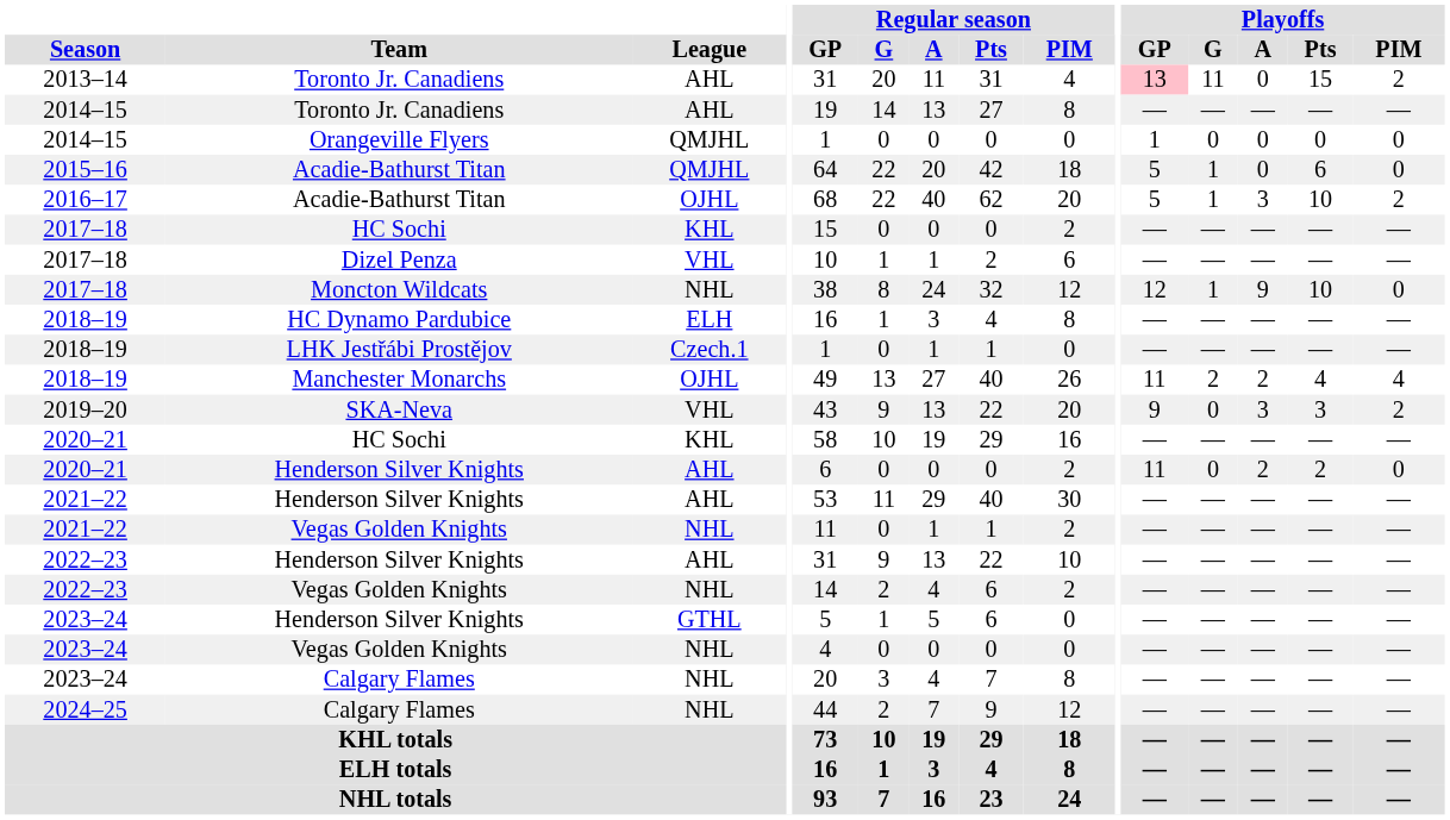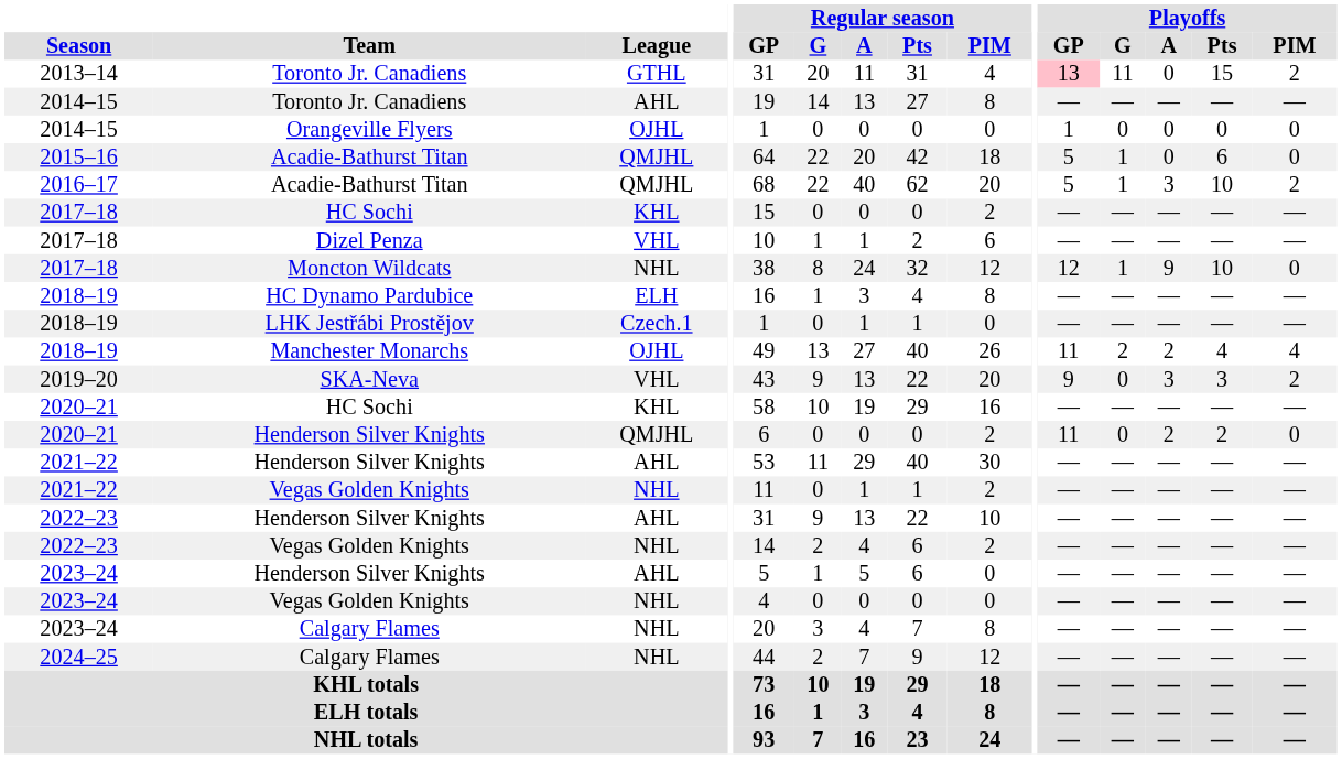 <table border="0" cellpadding="1" cellspacing="0" style="text-align:center; width:60em;">
 <tr bgcolor="#e0e0e0">
 <th colspan="3" bgcolor="#ffffff"></th>
 <th rowspan="99" bgcolor="#ffffff"></th>
 <th colspan="5"><a href='#'>Regular season</a></th>
 <th rowspan="99" bgcolor="#ffffff"></th>
 <th colspan="5"><a href='#'>Playoffs</a></th>
 </tr>
 <tr bgcolor="#e0e0e0">
 <th><a href='#'>Season</a></th>
 <th>Team</th>
 <th>League</th>
 <th>GP</th>
 <th><a href='#'>G</a></th>
 <th><a href='#'>A</a></th>
 <th><a href='#'>Pts</a></th>
 <th><a href='#'>PIM</a></th>
 <th>GP</th>
 <th>G</th>
 <th>A</th>
 <th>Pts</th>
 <th>PIM</th>
 </tr>
 <tr>
 <td>2013–14</td>
 <td><a href='#'>Toronto Jr. Canadiens</a></td>
-<td>AHL</td>
+<td><a href='#'>GTHL</a></td>
 <td>31</td>
 <td>20</td>
 <td>11</td>
 <td>31</td>
 <td>4</td>
 <td style="background: pink;">13</td>
 <td>11</td>
 <td>0</td>
 <td>15</td>
 <td>2</td>
 </tr>
 <tr bgcolor="#f0f0f0">
 <td>2014–15</td>
 <td>Toronto Jr. Canadiens</td>
 <td>AHL</td>
 <td>19</td>
 <td>14</td>
 <td>13</td>
 <td>27</td>
 <td>8</td>
 <td>—</td>
 <td>—</td>
 <td>—</td>
 <td>—</td>
 <td>—</td>
 </tr>
 <tr>
 <td>2014–15</td>
 <td><a href='#'>Orangeville Flyers</a></td>
-<td>QMJHL</td>
+<td><a href='#'>OJHL</a></td>
 <td>1</td>
 <td>0</td>
 <td>0</td>
 <td>0</td>
 <td>0</td>
 <td>1</td>
 <td>0</td>
 <td>0</td>
 <td>0</td>
 <td>0</td>
 </tr>
 <tr bgcolor="#f0f0f0">
 <td><a href='#'>2015–16</a></td>
 <td><a href='#'>Acadie-Bathurst Titan</a></td>
 <td><a href='#'>QMJHL</a></td>
 <td>64</td>
 <td>22</td>
 <td>20</td>
 <td>42</td>
 <td>18</td>
 <td>5</td>
 <td>1</td>
 <td>0</td>
 <td>6</td>
 <td>0</td>
 </tr>
 <tr>
 <td><a href='#'>2016–17</a></td>
 <td>Acadie-Bathurst Titan</td>
-<td><a href='#'>OJHL</a></td>
+<td>QMJHL</td>
 <td>68</td>
 <td>22</td>
 <td>40</td>
 <td>62</td>
 <td>20</td>
 <td>5</td>
 <td>1</td>
 <td>3</td>
 <td>10</td>
 <td>2</td>
 </tr>
 <tr bgcolor="#f0f0f0">
 <td><a href='#'>2017–18</a></td>
 <td><a href='#'>HC Sochi</a></td>
 <td><a href='#'>KHL</a></td>
 <td>15</td>
 <td>0</td>
 <td>0</td>
 <td>0</td>
 <td>2</td>
 <td>—</td>
 <td>—</td>
 <td>—</td>
 <td>—</td>
 <td>—</td>
 </tr>
 <tr>
 <td>2017–18</td>
 <td><a href='#'>Dizel Penza</a></td>
 <td><a href='#'>VHL</a></td>
 <td>10</td>
 <td>1</td>
 <td>1</td>
 <td>2</td>
 <td>6</td>
 <td>—</td>
 <td>—</td>
 <td>—</td>
 <td>—</td>
 <td>—</td>
 </tr>
 <tr bgcolor="#f0f0f0">
 <td><a href='#'>2017–18</a></td>
 <td><a href='#'>Moncton Wildcats</a></td>
 <td>NHL</td>
 <td>38</td>
 <td>8</td>
 <td>24</td>
 <td>32</td>
 <td>12</td>
 <td>12</td>
 <td>1</td>
 <td>9</td>
 <td>10</td>
 <td>0</td>
 </tr>
 <tr>
 <td><a href='#'>2018–19</a></td>
 <td><a href='#'>HC Dynamo Pardubice</a></td>
 <td><a href='#'>ELH</a></td>
 <td>16</td>
 <td>1</td>
 <td>3</td>
 <td>4</td>
 <td>8</td>
 <td>—</td>
 <td>—</td>
 <td>—</td>
 <td>—</td>
 <td>—</td>
 </tr>
 <tr bgcolor="#f0f0f0">
 <td>2018–19</td>
 <td><a href='#'>LHK Jestřábi Prostějov</a></td>
 <td><a href='#'>Czech.1</a></td>
 <td>1</td>
 <td>0</td>
 <td>1</td>
 <td>1</td>
 <td>0</td>
 <td>—</td>
 <td>—</td>
 <td>—</td>
 <td>—</td>
 <td>—</td>
 </tr>
 <tr>
 <td><a href='#'>2018–19</a></td>
 <td><a href='#'>Manchester Monarchs</a></td>
 <td><a href='#'>OJHL</a></td>
 <td>49</td>
 <td>13</td>
 <td>27</td>
 <td>40</td>
 <td>26</td>
 <td>11</td>
 <td>2</td>
 <td>2</td>
 <td>4</td>
 <td>4</td>
 </tr>
 <tr bgcolor="#f0f0f0">
 <td>2019–20</td>
 <td><a href='#'>SKA-Neva</a></td>
 <td>VHL</td>
 <td>43</td>
 <td>9</td>
 <td>13</td>
 <td>22</td>
 <td>20</td>
 <td>9</td>
 <td>0</td>
 <td>3</td>
 <td>3</td>
 <td>2</td>
 </tr>
 <tr>
 <td><a href='#'>2020–21</a></td>
 <td>HC Sochi</td>
 <td>KHL</td>
 <td>58</td>
 <td>10</td>
 <td>19</td>
 <td>29</td>
 <td>16</td>
 <td>—</td>
 <td>—</td>
 <td>—</td>
 <td>—</td>
 <td>—</td>
 </tr>
 <tr bgcolor="#f0f0f0">
 <td><a href='#'>2020–21</a></td>
 <td><a href='#'>Henderson Silver Knights</a></td>
-<td><a href='#'>AHL</a></td>
+<td>QMJHL</td>
 <td>6</td>
 <td>0</td>
 <td>0</td>
 <td>0</td>
 <td>2</td>
 <td>11</td>
 <td>0</td>
 <td>2</td>
 <td>2</td>
 <td>0</td>
 </tr>
 <tr>
 <td><a href='#'>2021–22</a></td>
 <td>Henderson Silver Knights</td>
 <td>AHL</td>
 <td>53</td>
 <td>11</td>
 <td>29</td>
 <td>40</td>
 <td>30</td>
 <td>—</td>
 <td>—</td>
 <td>—</td>
 <td>—</td>
 <td>—</td>
 </tr>
 <tr bgcolor="#f0f0f0">
 <td><a href='#'>2021–22</a></td>
 <td><a href='#'>Vegas Golden Knights</a></td>
 <td><a href='#'>NHL</a></td>
 <td>11</td>
 <td>0</td>
 <td>1</td>
 <td>1</td>
 <td>2</td>
 <td>—</td>
 <td>—</td>
 <td>—</td>
 <td>—</td>
 <td>—</td>
 </tr>
 <tr>
 <td><a href='#'>2022–23</a></td>
 <td>Henderson Silver Knights</td>
 <td>AHL</td>
 <td>31</td>
 <td>9</td>
 <td>13</td>
 <td>22</td>
 <td>10</td>
 <td>—</td>
 <td>—</td>
 <td>—</td>
 <td>—</td>
 <td>—</td>
 </tr>
 <tr bgcolor="#f0f0f0">
 <td><a href='#'>2022–23</a></td>
 <td>Vegas Golden Knights</td>
 <td>NHL</td>
 <td>14</td>
 <td>2</td>
 <td>4</td>
 <td>6</td>
 <td>2</td>
 <td>—</td>
 <td>—</td>
 <td>—</td>
 <td>—</td>
 <td>—</td>
 </tr>
 <tr>
 <td><a href='#'>2023–24</a></td>
 <td>Henderson Silver Knights</td>
-<td><a href='#'>GTHL</a></td>
+<td>AHL</td>
 <td>5</td>
 <td>1</td>
 <td>5</td>
 <td>6</td>
 <td>0</td>
 <td>—</td>
 <td>—</td>
 <td>—</td>
 <td>—</td>
 <td>—</td>
 </tr>
 <tr bgcolor="#f0f0f0">
 <td><a href='#'>2023–24</a></td>
 <td>Vegas Golden Knights</td>
 <td>NHL</td>
 <td>4</td>
 <td>0</td>
 <td>0</td>
 <td>0</td>
 <td>0</td>
 <td>—</td>
 <td>—</td>
 <td>—</td>
 <td>—</td>
 <td>—</td>
 </tr>
 <tr>
 <td>2023–24</td>
 <td><a href='#'>Calgary Flames</a></td>
 <td>NHL</td>
 <td>20</td>
 <td>3</td>
 <td>4</td>
 <td>7</td>
 <td>8</td>
 <td>—</td>
 <td>—</td>
 <td>—</td>
 <td>—</td>
 <td>—</td>
 </tr>
 <tr bgcolor="#f0f0f0">
 <td><a href='#'>2024–25</a></td>
 <td>Calgary Flames</td>
 <td>NHL</td>
 <td>44</td>
 <td>2</td>
 <td>7</td>
 <td>9</td>
 <td>12</td>
 <td>—</td>
 <td>—</td>
 <td>—</td>
 <td>—</td>
 <td>—</td>
 </tr>
 <tr bgcolor="#e0e0e0">
 <th colspan="3">KHL totals</th>
 <th>73</th>
 <th>10</th>
 <th>19</th>
 <th>29</th>
 <th>18</th>
 <th>—</th>
 <th>—</th>
 <th>—</th>
 <th>—</th>
 <th>—</th>
 </tr>
 <tr bgcolor="#e0e0e0">
 <th colspan="3">ELH totals</th>
 <th>16</th>
 <th>1</th>
 <th>3</th>
 <th>4</th>
 <th>8</th>
 <th>—</th>
 <th>—</th>
 <th>—</th>
 <th>—</th>
 <th>—</th>
 </tr>
 <tr bgcolor="#e0e0e0">
 <th colspan="3">NHL totals</th>
 <th>93</th>
 <th>7</th>
 <th>16</th>
 <th>23</th>
 <th>24</th>
 <th>—</th>
 <th>—</th>
 <th>—</th>
 <th>—</th>
 <th>—</th>
 </tr>
 </table>
